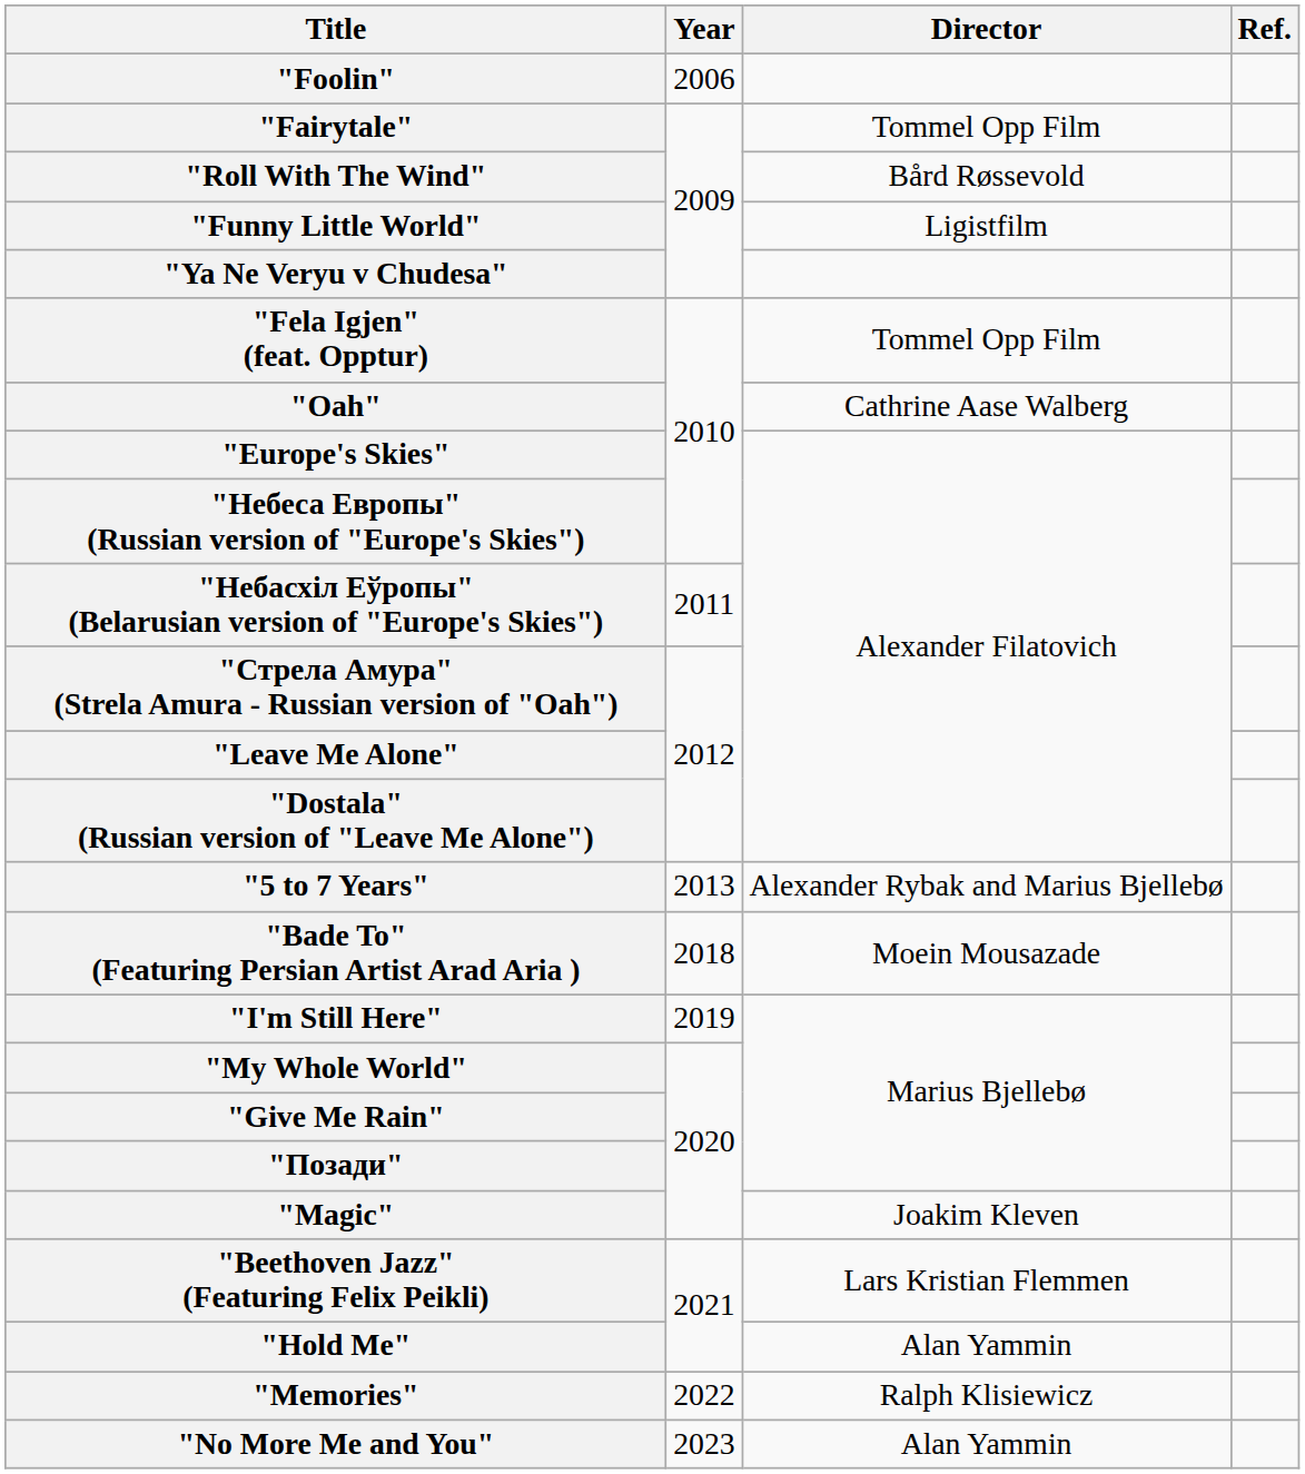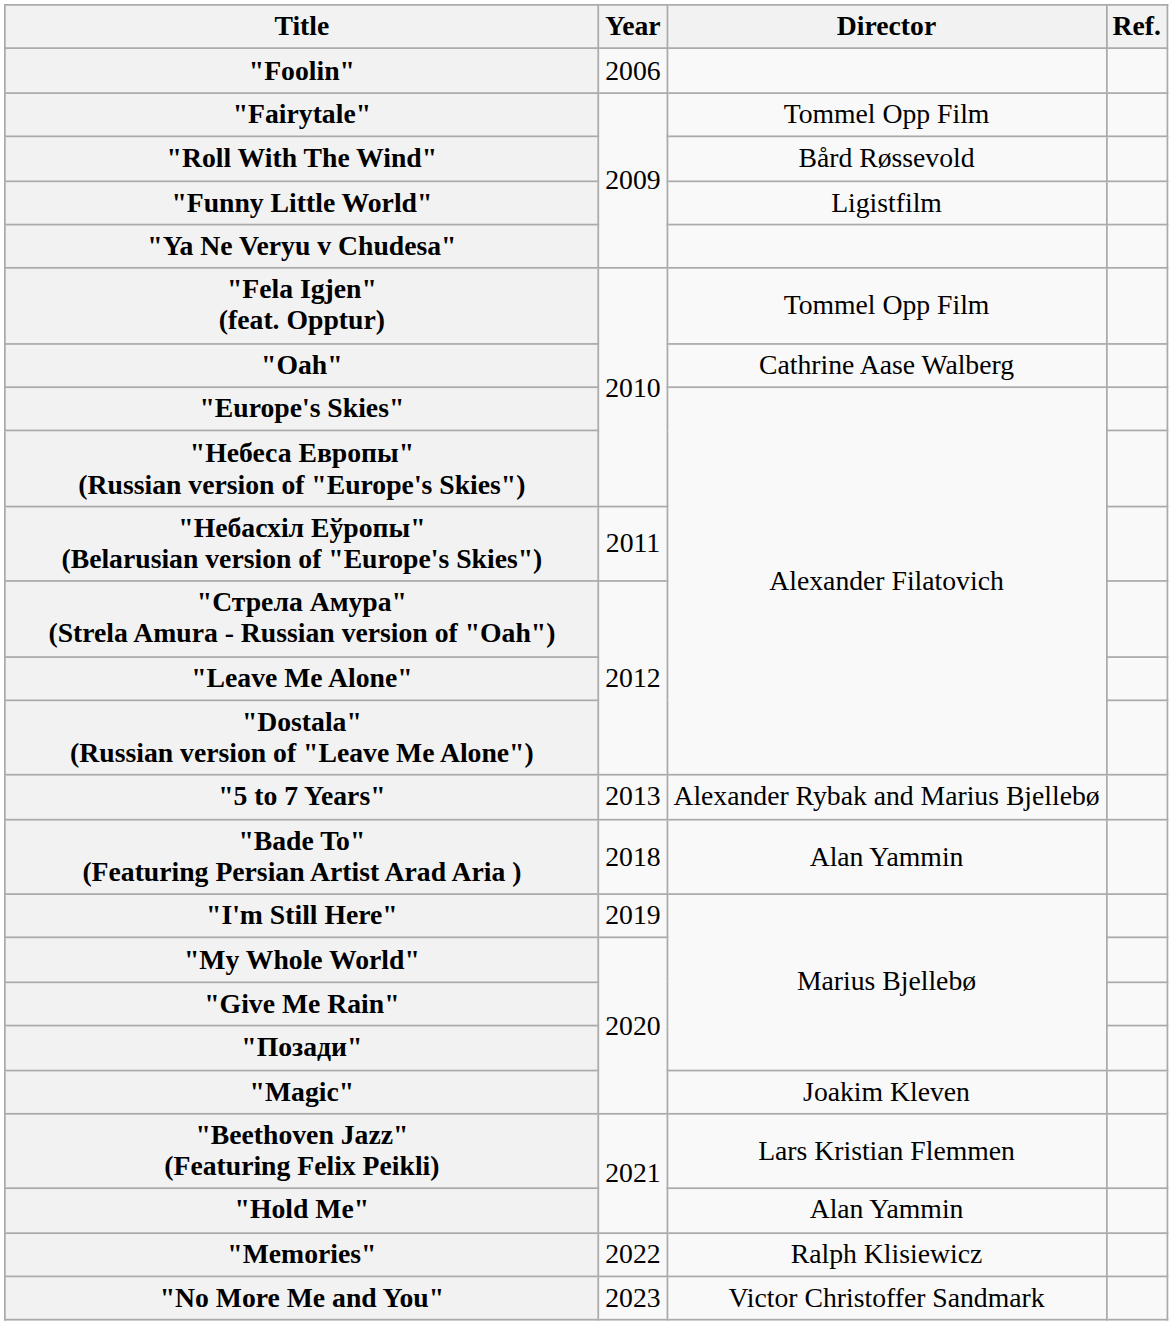 <table class="wikitable plainrowheaders" style="text-align:center;">
 <tr>
 <th scope="col" style="width:21em;">Title</th>
 <th scope="col" style="width:1em;">Year</th>
 <th scope="col">Director</th>
 <th scope="col">Ref.</th>
 </tr>
 <tr>
 <th scope="row">"Foolin"</th>
 <td>2006</td>
 <td></td>
 <td></td>
 </tr>
 <tr>
 <th scope="row">"Fairytale"</th>
 <td rowspan="4">2009</td>
 <td>Tommel Opp Film</td>
 <td></td>
 </tr>
 <tr>
 <th scope="row">"Roll With The Wind"</th>
 <td>Bård Røssevold</td>
 <td></td>
 </tr>
 <tr>
 <th scope="row">"Funny Little World"</th>
 <td>Ligistfilm</td>
 <td></td>
 </tr>
 <tr>
 <th scope="row">"Ya Ne Veryu v Chudesa"</th>
 <td></td>
 <td></td>
 </tr>
 <tr>
 <th scope="row">"Fela Igjen"<br><span>(feat. Opptur)</span></th>
 <td rowspan="4">2010</td>
 <td>Tommel Opp Film</td>
 <td></td>
 </tr>
 <tr>
 <th scope="row">"Oah"</th>
 <td>Cathrine Aase Walberg</td>
 <td></td>
 </tr>
 <tr>
 <th scope="row">"Europe's Skies"</th>
 <td rowspan="6">Alexander Filatovich</td>
 <td></td>
 </tr>
 <tr>
 <th scope="row">"Небеса Европы"<br><span>(Russian version of "Europe's Skies")</span></th>
 <td></td>
 </tr>
 <tr>
 <th scope="row">"Небасхіл Еўропы"<br><span>(Belarusian version of "Europe's Skies")</span></th>
 <td>2011</td>
 <td></td>
 </tr>
 <tr>
 <th scope="row">"Стрела Амура"<br><span>(Strela Amura - Russian version of "Oah")</span></th>
 <td rowspan="3">2012</td>
 <td></td>
 </tr>
 <tr>
 <th scope="row">"Leave Me Alone"</th>
 <td></td>
 </tr>
 <tr>
 <th scope="row">"Dostala"<br><span>(Russian version of "Leave Me Alone")</span></th>
 <td></td>
 </tr>
 <tr>
 <th scope="row">"5 to 7 Years"</th>
 <td>2013</td>
 <td>Alexander Rybak and Marius Bjellebø</td>
 <td></td>
 </tr>
 <tr>
 <th scope="row">"Bade To"<br><span>(Featuring Persian Artist Arad Aria )</span></th>
 <td>2018</td>
-<td>Moein Mousazade</td>
+<td>Alan Yammin</td>
 <td></td>
 </tr>
 <tr>
 <th scope="row">"I'm Still Here"</th>
 <td>2019</td>
 <td rowspan="4">Marius Bjellebø</td>
 <td></td>
 </tr>
 <tr>
 <th scope="row">"My Whole World"</th>
 <td rowspan="4">2020</td>
 <td></td>
 </tr>
 <tr>
 <th scope="row">"Give Me Rain"</th>
 <td></td>
 </tr>
 <tr>
 <th scope="row">"Позади"</th>
 <td></td>
 </tr>
 <tr>
 <th scope="row">"Magic"</th>
 <td>Joakim Kleven</td>
 <td></td>
 </tr>
 <tr>
 <th scope="row">"Beethoven Jazz"<br><span>(Featuring Felix Peikli)</span></th>
 <td rowspan="2">2021</td>
 <td>Lars Kristian Flemmen</td>
 <td></td>
 </tr>
 <tr>
 <th scope="row">"Hold Me"</th>
 <td>Alan Yammin</td>
 <td></td>
 </tr>
 <tr>
 <th scope="row">"Memories"</th>
 <td>2022</td>
 <td>Ralph Klisiewicz</td>
 <td></td>
 </tr>
 <tr>
 <th scope="row">"No More Me and You"</th>
 <td>2023</td>
-<td>Alan Yammin</td>
+<td>Victor Christoffer Sandmark</td>
 <td></td>
 </tr>
 </table>
